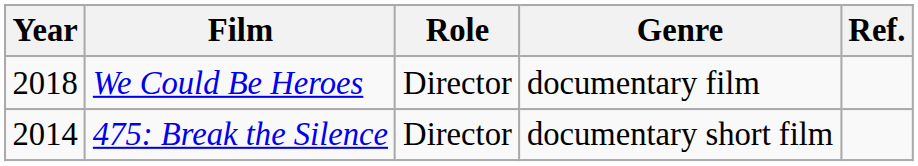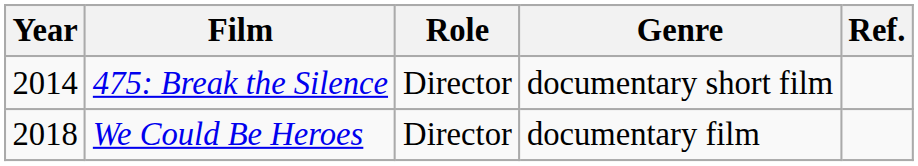 <table class="wikitable">
 <tr>
 <th>Year</th>
 <th>Film</th>
 <th>Role</th>
 <th>Genre</th>
 <th>Ref.</th>
 </tr>
 <tr>
+<td>2014</td>
+<td><em><a href='#'>475: Break the Silence</a></em></td>
+<td>Director</td>
+<td>documentary short film</td>
+<td></td>
+</tr>
+<tr>
 <td>2018</td>
 <td><em><a href='#'>We Could Be Heroes</a></em></td>
 <td>Director</td>
 <td>documentary film</td>
 <td></td>
 </tr>
-<tr>
-<td>2014</td>
-<td><em><a href='#'>475: Break the Silence</a></em></td>
-<td>Director</td>
-<td>documentary short film</td>
-<td></td>
-</tr>
 </table>
